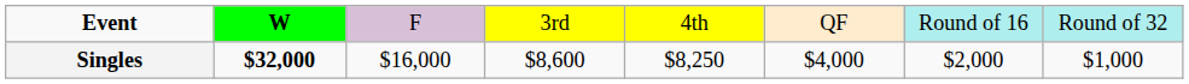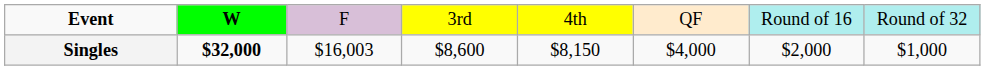 <table class=wikitable style=font-size:90%;text-align:center>
 <tr>
 <td width=130><strong>Event</strong></td>
 <td width=80 bgcolor=lime><strong>W</strong></td>
 <td width=85 bgcolor=thistle>F</td>
 <td width=85 bgcolor=ffff00>3rd</td>
 <td width=85 bgcolor=ffff00>4th</td>
 <td style="width:85px; background:#ffebcd">QF</td>
 <td width=85 bgcolor=afeeee>Round of 16</td>
 <td width=85 bgcolor=afeeee>Round of 32</td>
 </tr>
 <tr>
 <th style=background:#f3f3f3>Singles </th>
 <td><strong>$32,000</strong></td>
-<td>$16,000</td>
+<td>$16,003</td>
 <td>$8,600</td>
-<td>$8,250</td>
+<td>$8,150</td>
 <td>$4,000</td>
 <td>$2,000</td>
 <td>$1,000</td>
 </tr>
 </table>
